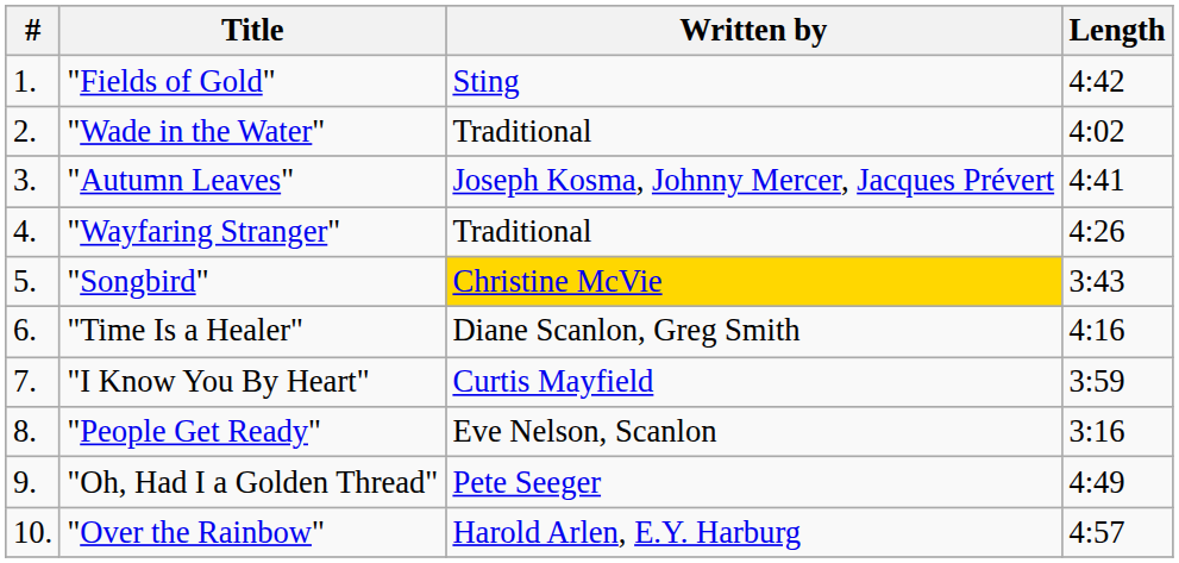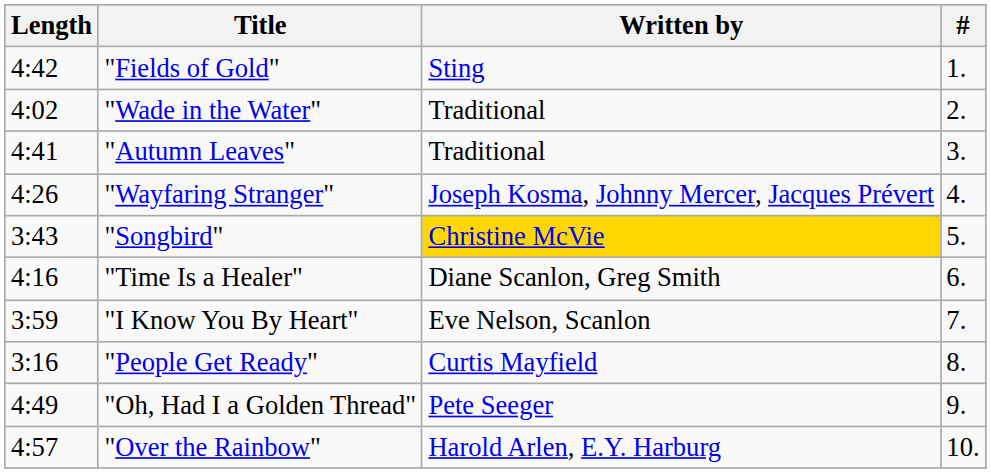 <table class="wikitable">
 <tr>
-<th>#</th>
+<th>Length</th>
 <th>Title</th>
 <th>Written by</th>
-<th>Length</th>
+<th>#</th>
 </tr>
 <tr>
-<td>1.</td>
+<td>4:42</td>
 <td>"<a href='#'>Fields of Gold</a>"</td>
 <td><a href='#'>Sting</a></td>
-<td>4:42</td>
+<td>1.</td>
 </tr>
 <tr>
-<td>2.</td>
+<td>4:02</td>
 <td>"<a href='#'>Wade in the Water</a>"</td>
 <td>Traditional</td>
-<td>4:02</td>
+<td>2.</td>
 </tr>
 <tr>
+<td>4:41</td>
+<td>"<a href='#'>Autumn Leaves</a>"</td>
+<td>Traditional</td>
 <td>3.</td>
-<td>"<a href='#'>Autumn Leaves</a>"</td>
-<td><a href='#'>Joseph Kosma</a>, <a href='#'>Johnny Mercer</a>, <a href='#'>Jacques Prévert</a></td>
-<td>4:41</td>
 </tr>
 <tr>
+<td>4:26</td>
+<td>"<a href='#'>Wayfaring Stranger</a>"</td>
+<td><a href='#'>Joseph Kosma</a>, <a href='#'>Johnny Mercer</a>, <a href='#'>Jacques Prévert</a></td>
 <td>4.</td>
-<td>"<a href='#'>Wayfaring Stranger</a>"</td>
-<td>Traditional</td>
-<td>4:26</td>
 </tr>
 <tr>
-<td>5.</td>
+<td>3:43</td>
 <td>"<a href='#'>Songbird</a>"</td>
 <td style="background: gold;"><a href='#'>Christine McVie</a></td>
-<td>3:43</td>
+<td>5.</td>
 </tr>
 <tr>
-<td>6.</td>
+<td>4:16</td>
 <td>"Time Is a Healer"</td>
 <td>Diane Scanlon, Greg Smith</td>
-<td>4:16</td>
+<td>6.</td>
 </tr>
 <tr>
+<td>3:59</td>
+<td>"I Know You By Heart"</td>
+<td>Eve Nelson, Scanlon</td>
 <td>7.</td>
-<td>"I Know You By Heart"</td>
-<td><a href='#'>Curtis Mayfield</a></td>
-<td>3:59</td>
 </tr>
 <tr>
+<td>3:16</td>
+<td>"<a href='#'>People Get Ready</a>"</td>
+<td><a href='#'>Curtis Mayfield</a></td>
 <td>8.</td>
-<td>"<a href='#'>People Get Ready</a>"</td>
-<td>Eve Nelson, Scanlon</td>
-<td>3:16</td>
 </tr>
 <tr>
-<td>9.</td>
+<td>4:49</td>
 <td>"Oh, Had I a Golden Thread"</td>
 <td><a href='#'>Pete Seeger</a></td>
-<td>4:49</td>
+<td>9.</td>
 </tr>
 <tr>
-<td>10.</td>
+<td>4:57</td>
 <td>"<a href='#'>Over the Rainbow</a>"</td>
 <td><a href='#'>Harold Arlen</a>, <a href='#'>E.Y. Harburg</a></td>
-<td>4:57</td>
+<td>10.</td>
 </tr>
 </table>
